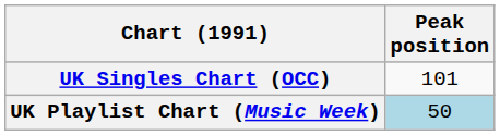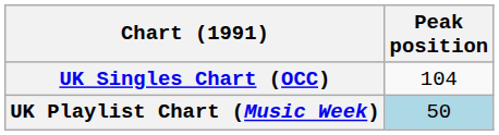 <table class="wikitable plainrowheaders" style="text-align:center">
 <tr>
 <th>Chart (1991)</th>
 <th>Peak<br>position</th>
 </tr>
 <tr>
 <th scope="row"><a href='#'>UK Singles Chart</a> (<a href='#'>OCC</a>)</th>
-<td>101</td>
+<td>104</td>
 </tr>
 <tr>
 <th scope="row">UK Playlist Chart (<em><a href='#'>Music Week</a></em>)</th>
 <td style="background: lightblue;">50</td>
 </tr>
 </table>
